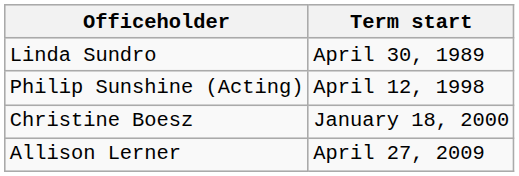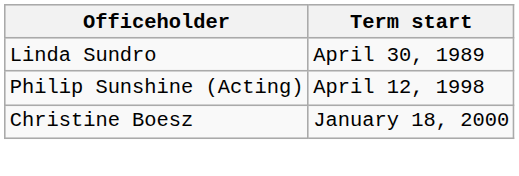 <table class="wikitable sortable">
 <tr style="vertical-align:bottom;">
 <th>Officeholder</th>
 <th>Term start</th>
 </tr>
 <tr>
 <td>Linda Sundro</td>
 <td>April 30, 1989</td>
 </tr>
 <tr>
 <td>Philip Sunshine (Acting)</td>
 <td>April 12, 1998</td>
 </tr>
 <tr>
 <td>Christine Boesz</td>
 <td>January 18, 2000</td>
 </tr>
-<tr>
-<td>Allison Lerner</td>
-<td>April 27, 2009</td>
-</tr>
 </table>
